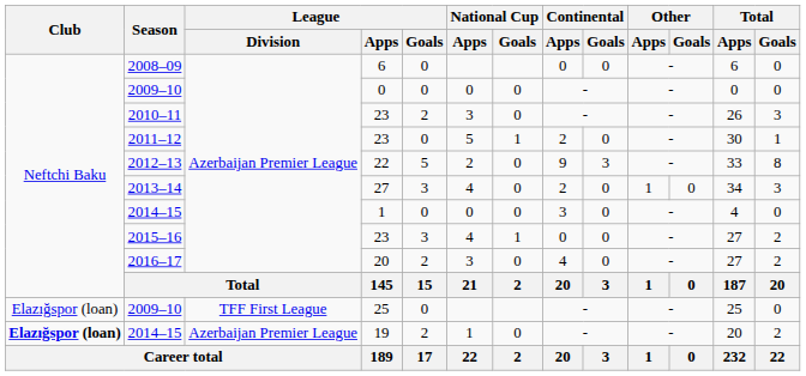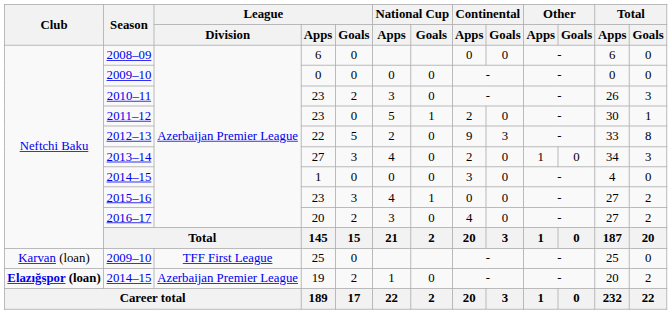 <table class="wikitable" style="text-align: center;">
 <tr>
 <th rowspan="2">Club</th>
 <th rowspan="2">Season</th>
 <th colspan="3">League</th>
 <th colspan="2">National Cup</th>
 <th colspan="2">Continental</th>
 <th colspan="2">Other</th>
 <th colspan="2">Total</th>
 </tr>
 <tr>
 <th>Division</th>
 <th>Apps</th>
 <th>Goals</th>
 <th>Apps</th>
 <th>Goals</th>
 <th>Apps</th>
 <th>Goals</th>
 <th>Apps</th>
 <th>Goals</th>
 <th>Apps</th>
 <th>Goals</th>
 </tr>
 <tr>
 <td rowspan="10" valign="center"><a href='#'>Neftchi Baku</a></td>
 <td><a href='#'>2008–09</a></td>
 <td rowspan="9" valign="center"><a href='#'>Azerbaijan Premier League</a></td>
 <td>6</td>
 <td>0</td>
 <td></td>
 <td></td>
 <td>0</td>
 <td>0</td>
 <td colspan="2">-</td>
 <td>6</td>
 <td>0</td>
 </tr>
 <tr>
 <td><a href='#'>2009–10</a></td>
 <td>0</td>
 <td>0</td>
 <td>0</td>
 <td>0</td>
 <td colspan="2">-</td>
 <td colspan="2">-</td>
 <td>0</td>
 <td>0</td>
 </tr>
 <tr>
 <td><a href='#'>2010–11</a></td>
 <td>23</td>
 <td>2</td>
 <td>3</td>
 <td>0</td>
 <td colspan="2">-</td>
 <td colspan="2">-</td>
 <td>26</td>
 <td>3</td>
 </tr>
 <tr>
 <td><a href='#'>2011–12</a></td>
 <td>23</td>
 <td>0</td>
 <td>5</td>
 <td>1</td>
 <td>2</td>
 <td>0</td>
 <td colspan="2">-</td>
 <td>30</td>
 <td>1</td>
 </tr>
 <tr>
 <td><a href='#'>2012–13</a></td>
 <td>22</td>
 <td>5</td>
 <td>2</td>
 <td>0</td>
 <td>9</td>
 <td>3</td>
 <td colspan="2">-</td>
 <td>33</td>
 <td>8</td>
 </tr>
 <tr>
 <td><a href='#'>2013–14</a></td>
 <td>27</td>
 <td>3</td>
 <td>4</td>
 <td>0</td>
 <td>2</td>
 <td>0</td>
 <td>1</td>
 <td>0</td>
 <td>34</td>
 <td>3</td>
 </tr>
 <tr>
 <td><a href='#'>2014–15</a></td>
 <td>1</td>
 <td>0</td>
 <td>0</td>
 <td>0</td>
 <td>3</td>
 <td>0</td>
 <td colspan="2">-</td>
 <td>4</td>
 <td>0</td>
 </tr>
 <tr>
 <td><a href='#'>2015–16</a></td>
 <td>23</td>
 <td>3</td>
 <td>4</td>
 <td>1</td>
 <td>0</td>
 <td>0</td>
 <td colspan="2">-</td>
 <td>27</td>
 <td>2</td>
 </tr>
 <tr>
 <td><a href='#'>2016–17</a></td>
 <td>20</td>
 <td>2</td>
 <td>3</td>
 <td>0</td>
 <td>4</td>
 <td>0</td>
 <td colspan="2">-</td>
 <td>27</td>
 <td>2</td>
 </tr>
 <tr>
 <th colspan="2">Total</th>
 <th>145</th>
 <th>15</th>
 <th>21</th>
 <th>2</th>
 <th>20</th>
 <th>3</th>
 <th>1</th>
 <th>0</th>
 <th>187</th>
 <th>20</th>
 </tr>
 <tr>
-<td valign="center"><a href='#'>Elazığspor</a> (loan)</td>
+<td valign="center"><a href='#'>Karvan</a> (loan)</td>
 <td><a href='#'>2009–10</a></td>
 <td><a href='#'>TFF First League</a></td>
 <td>25</td>
 <td>0</td>
 <td></td>
 <td></td>
 <td colspan="2">-</td>
 <td colspan="2">-</td>
 <td>25</td>
 <td>0</td>
 </tr>
 <tr>
 <td valign="center"><strong><a href='#'>Elazığspor</a> (loan)</strong></td>
 <td><a href='#'>2014–15</a></td>
 <td><a href='#'>Azerbaijan Premier League</a></td>
 <td>19</td>
 <td>2</td>
 <td>1</td>
 <td>0</td>
 <td colspan="2">-</td>
 <td colspan="2">-</td>
 <td>20</td>
 <td>2</td>
 </tr>
 <tr>
 <th colspan="3">Career total</th>
 <th>189</th>
 <th>17</th>
 <th>22</th>
 <th>2</th>
 <th>20</th>
 <th>3</th>
 <th>1</th>
 <th>0</th>
 <th>232</th>
 <th>22</th>
 </tr>
 </table>
